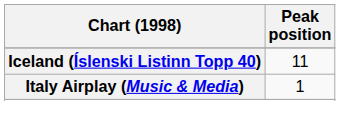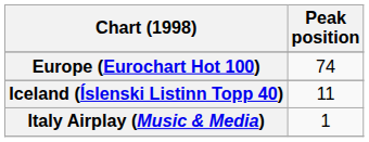 <table class="wikitable sortable plainrowheaders" style="text-align:center">
 <tr>
 <th>Chart (1998)</th>
 <th>Peak<br>position</th>
 </tr>
 <tr>
 </tr>
 <tr>
+</tr>
+<tr>
+<th scope="row">Europe (<a href='#'>Eurochart Hot 100</a>)</th>
+<td>74</td>
 </tr>
 <tr>
 </tr>
 <tr>
 <th scope="row">Iceland (<a href='#'>Íslenski Listinn Topp 40</a>)</th>
 <td>11</td>
 </tr>
 <tr>
 <th scope="row">Italy Airplay (<em><a href='#'>Music & Media</a></em>)</th>
 <td>1</td>
 </tr>
 <tr>
 </tr>
 <tr>
 </tr>
 <tr>
 </tr>
 <tr>
 </tr>
 <tr>
 </tr>
 <tr>
 </tr>
 <tr>
 </tr>
 </table>
